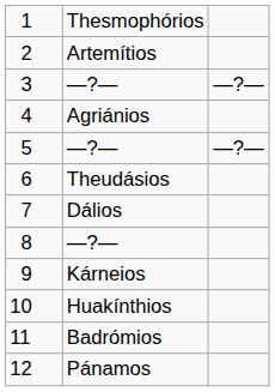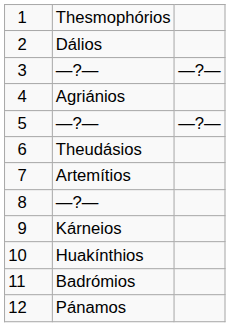 <table class="wikitable">
 <tr>
 <td>  1</td>
 <td>Thesmophórios</td>
 <td></td>
 </tr>
 <tr>
 <td>  2</td>
-<td>Artemítios</td>
+<td>Dálios</td>
 <td></td>
 </tr>
 <tr>
 <td>  3</td>
 <td>—?—</td>
 <td>—?—</td>
 </tr>
 <tr>
 <td>  4</td>
 <td>Agriánios</td>
 <td></td>
 </tr>
 <tr>
 <td>  5</td>
 <td>—?—</td>
 <td>—?—</td>
 </tr>
 <tr>
 <td>  6</td>
 <td>Theudásios</td>
 <td></td>
 </tr>
 <tr>
 <td>  7</td>
-<td>Dálios</td>
+<td>Artemítios</td>
 <td></td>
 </tr>
 <tr>
 <td>  8</td>
 <td>—?—</td>
 </tr>
 <tr>
 <td>  9</td>
 <td>Kárneios</td>
 <td></td>
 </tr>
 <tr>
 <td>10  </td>
 <td>Huakínthios  </td>
 <td></td>
 </tr>
 <tr>
 <td>11</td>
 <td>Badrómios</td>
 <td></td>
 </tr>
 <tr>
 <td>12</td>
 <td>Pánamos</td>
 <td></td>
 </tr>
 </table>
